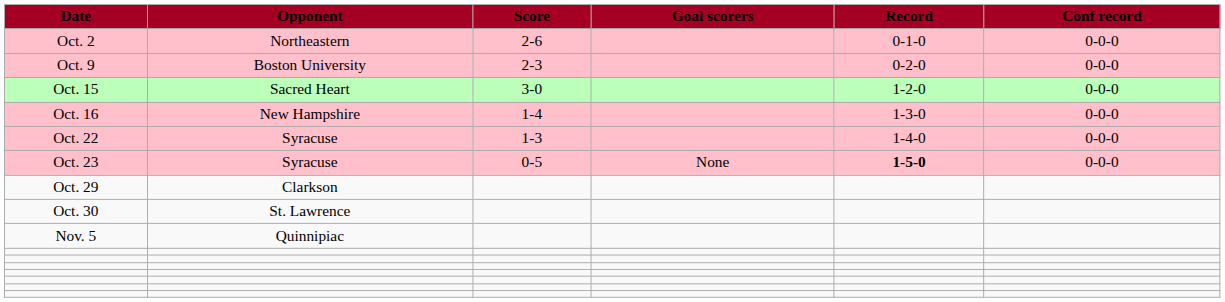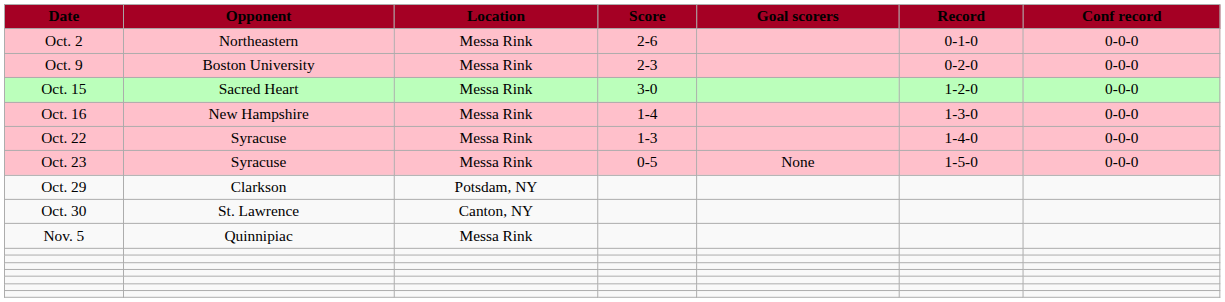 <table class="wikitable" width="80%">
 <tr align="center"  style="background:#A50024;color:black;">
 <td><strong>Date</strong></td>
 <td><strong>Opponent</strong></td>
+<td><strong>Location</strong></td>
 <td><strong>Score</strong></td>
 <td><strong>Goal scorers</strong></td>
 <td><strong>Record</strong></td>
 <td><strong>Conf record</strong></td>
 </tr>
 <tr align="center" bgcolor="pink">
 <td>Oct. 2</td>
 <td>Northeastern</td>
+<td>Messa Rink</td>
 <td>2-6</td>
 <td></td>
 <td>0-1-0</td>
 <td>0-0-0</td>
 </tr>
 <tr align="center" bgcolor="pink">
 <td>Oct. 9</td>
 <td>Boston University</td>
+<td>Messa Rink</td>
 <td>2-3</td>
 <td></td>
 <td>0-2-0</td>
 <td>0-0-0</td>
 </tr>
 <tr align="center" bgcolor="bbffbb">
 <td>Oct. 15</td>
 <td>Sacred Heart</td>
+<td>Messa Rink</td>
 <td>3-0</td>
 <td></td>
 <td>1-2-0</td>
 <td>0-0-0</td>
 </tr>
 <tr align="center" bgcolor="pink">
 <td>Oct. 16</td>
 <td>New Hampshire</td>
+<td>Messa Rink</td>
 <td>1-4</td>
 <td></td>
 <td>1-3-0</td>
 <td>0-0-0</td>
 </tr>
 <tr align="center" bgcolor="pink">
 <td>Oct. 22</td>
 <td>Syracuse</td>
+<td>Messa Rink</td>
 <td>1-3</td>
 <td></td>
 <td>1-4-0</td>
 <td>0-0-0</td>
 </tr>
 <tr align="center" bgcolor="pink">
 <td>Oct. 23</td>
 <td>Syracuse</td>
+<td>Messa Rink</td>
 <td>0-5</td>
 <td>None</td>
-<td><strong>1-5-0</strong></td>
+<td>1-5-0</td>
 <td>0-0-0</td>
 </tr>
 <tr align="center" bgcolor="">
 <td>Oct. 29</td>
 <td>Clarkson</td>
+<td>Potsdam, NY</td>
 <td></td>
 <td></td>
 <td></td>
 <td></td>
 </tr>
 <tr align="center" bgcolor="">
 <td>Oct. 30</td>
 <td>St. Lawrence</td>
+<td>Canton, NY</td>
 <td></td>
 <td></td>
 <td></td>
 <td></td>
 </tr>
 <tr align="center" bgcolor="">
 <td>Nov. 5</td>
 <td>Quinnipiac</td>
+<td>Messa Rink</td>
 <td></td>
 <td></td>
 <td></td>
 <td></td>
 </tr>
 <tr align="center" bgcolor="">
+<td></td>
 <td></td>
 <td></td>
 <td></td>
 <td></td>
 <td></td>
 <td></td>
 </tr>
 <tr align="center" bgcolor="">
 <td></td>
 <td></td>
 <td></td>
 <td></td>
 <td></td>
 <td></td>
+<td></td>
 </tr>
 <tr align="center" bgcolor="">
+<td></td>
 <td></td>
 <td></td>
 <td></td>
 <td></td>
 <td></td>
 <td></td>
 </tr>
 <tr align="center" bgcolor="">
 <td></td>
 <td></td>
 <td></td>
 <td></td>
 <td></td>
 <td></td>
+<td></td>
 </tr>
 <tr align="center" bgcolor="">
+<td></td>
 <td></td>
 <td></td>
 <td></td>
 <td></td>
 <td></td>
 <td></td>
 </tr>
 <tr align="center" bgcolor="">
 <td></td>
 <td></td>
 <td></td>
 <td></td>
 <td></td>
 <td></td>
+<td></td>
 </tr>
 <tr align="center" bgcolor="">
 <td></td>
 <td></td>
 <td></td>
 <td></td>
 <td></td>
 <td></td>
+<td></td>
 </tr>
 </table>
